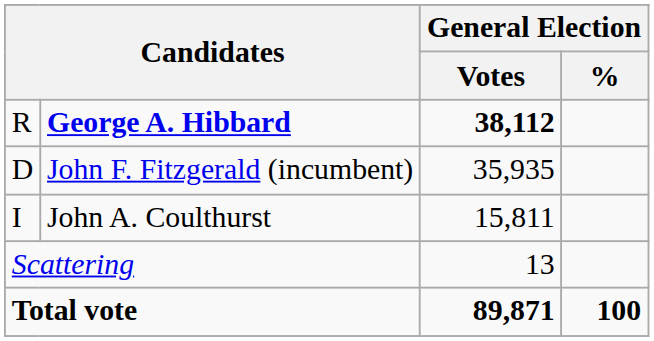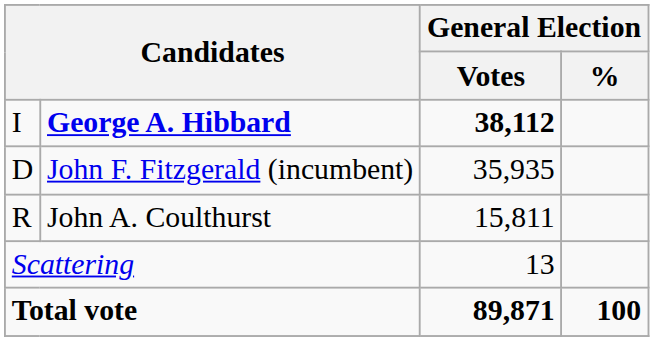 <table class=wikitable>
 <tr>
 <th colspan=2 rowspan=2><strong>Candidates</strong></th>
 <th colspan=2><strong>General Election</strong></th>
 </tr>
 <tr>
 <th>Votes</th>
 <th>%</th>
 </tr>
 <tr>
-<td>R</td>
+<td>I</td>
 <td><strong><a href='#'>George A. Hibbard</a></strong></td>
 <td align="right"><strong>38,112</strong></td>
 <td align="right"><strong></strong></td>
 </tr>
 <tr>
 <td>D</td>
 <td><a href='#'>John F. Fitzgerald</a> (incumbent)</td>
 <td align="right">35,935</td>
 <td align="right"></td>
 </tr>
 <tr>
-<td>I</td>
+<td>R</td>
 <td>John A. Coulthurst</td>
 <td align="right">15,811</td>
 <td align="right"></td>
 </tr>
 <tr>
 <td colspan=2><em><a href='#'>Scattering</a></em></td>
 <td align="right">13</td>
 <td align="right"></td>
 </tr>
 <tr>
 <td colspan=2><strong>Total vote</strong></td>
 <td align="right"><strong>89,871</strong></td>
 <td align="right"><strong>100</strong></td>
 </tr>
 </table>
